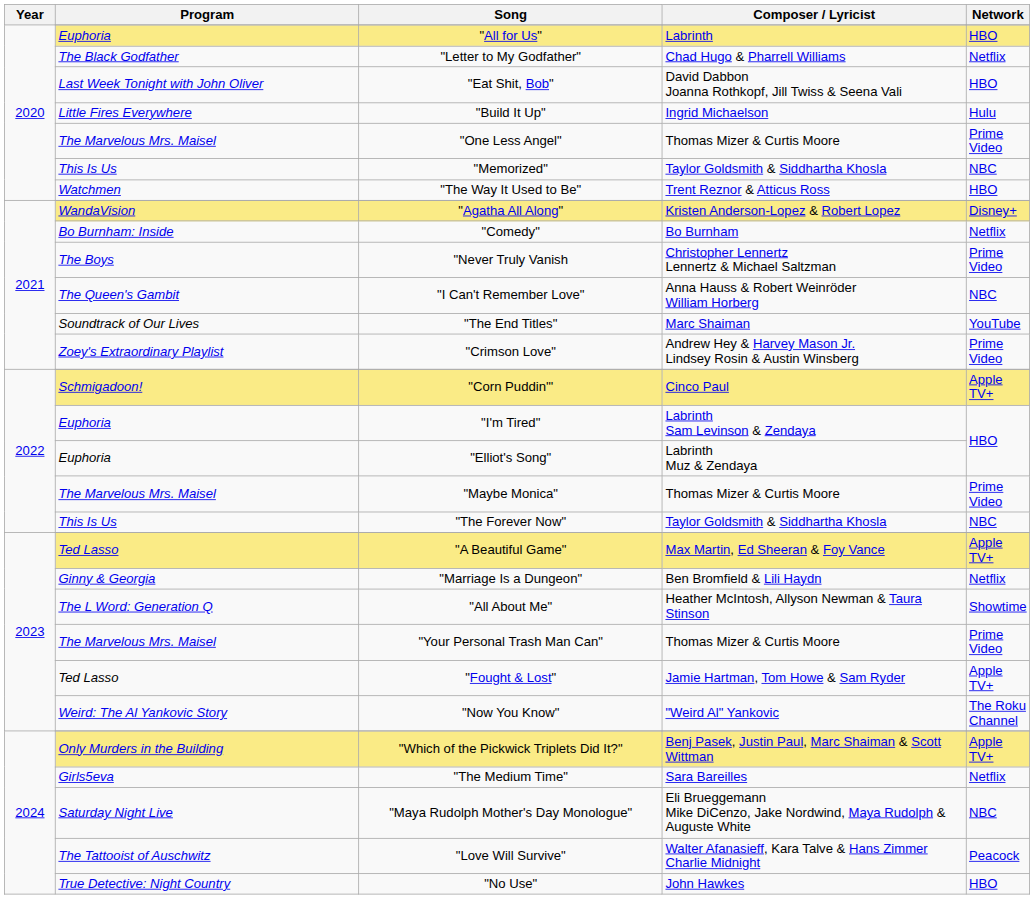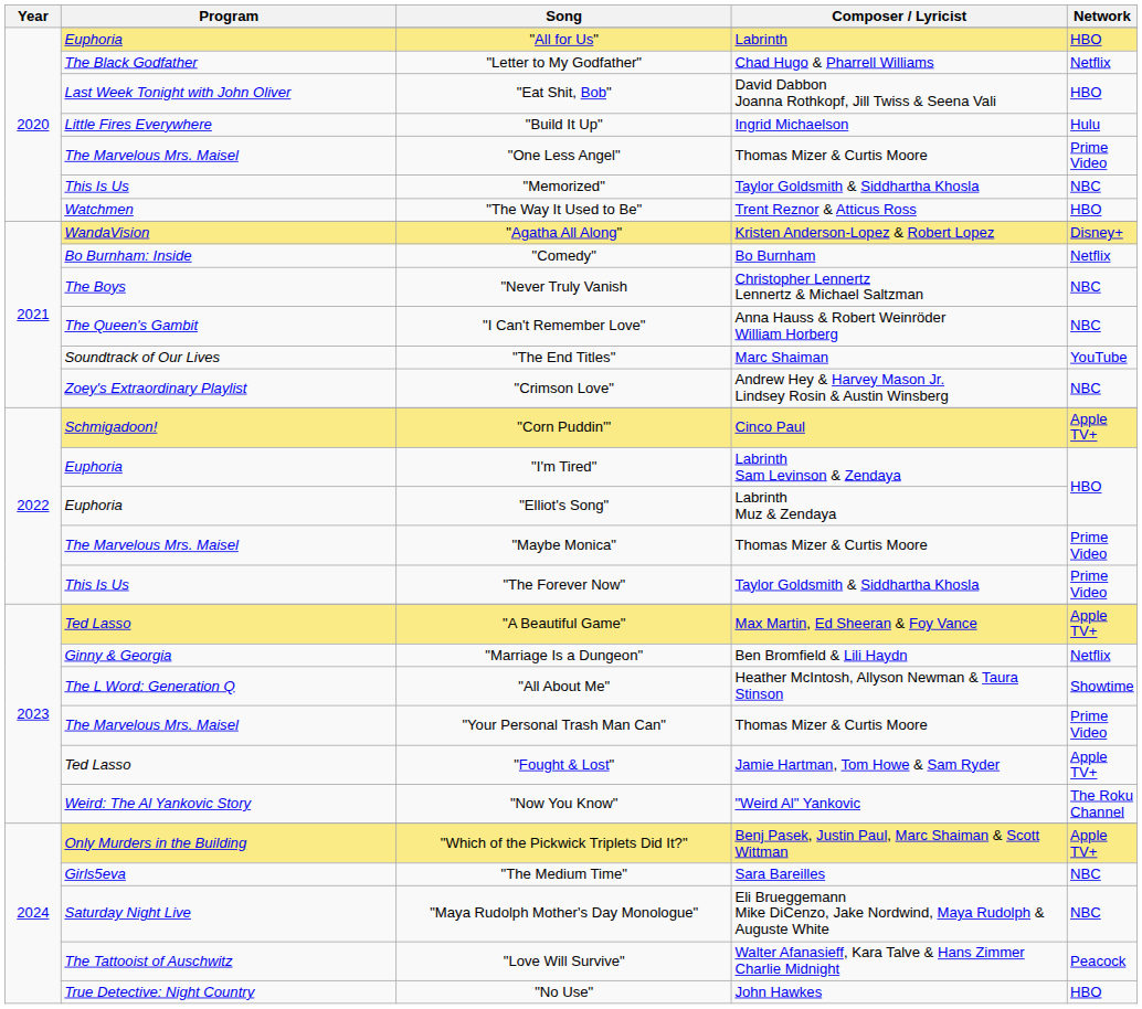 <table class="wikitable" style="width:99%;" cellpadding="5">
 <tr>
 <th width="5%">Year</th>
 <th width="30%">Program</th>
 <th width="30%">Song</th>
 <th width="30%">Composer / Lyricist</th>
 <th width="5%">Network</th>
 </tr>
 <tr>
 <td rowspan=8 align=center><a href='#'>2020</a><br></td>
 </tr>
 <tr style="background:#FAEB86;">
 <td><em><a href='#'>Euphoria</a></em><br></td>
 <td align=center>"<a href='#'>All for Us</a>"</td>
 <td><a href='#'>Labrinth</a> </td>
 <td><a href='#'>HBO</a></td>
 </tr>
 <tr>
 <td><em><a href='#'>The Black Godfather</a></em></td>
 <td align=center>"Letter to My Godfather"</td>
 <td><a href='#'>Chad Hugo</a> & <a href='#'>Pharrell Williams</a> </td>
 <td><a href='#'>Netflix</a></td>
 </tr>
 <tr>
 <td><em><a href='#'>Last Week Tonight with John Oliver</a></em> <br> </td>
 <td align=center>"Eat Shit, <a href='#'>Bob</a>"</td>
 <td>David Dabbon <br>Joanna Rothkopf, Jill Twiss & Seena Vali </td>
 <td><a href='#'>HBO</a></td>
 </tr>
 <tr>
 <td><em><a href='#'>Little Fires Everywhere</a></em> <br> </td>
 <td align=center>"Build It Up"</td>
 <td><a href='#'>Ingrid Michaelson</a> </td>
 <td><a href='#'>Hulu</a></td>
 </tr>
 <tr>
 <td><em><a href='#'>The Marvelous Mrs. Maisel</a></em> <br> </td>
 <td align=center>"One Less Angel"</td>
 <td>Thomas Mizer & Curtis Moore </td>
 <td><a href='#'>Prime Video</a></td>
 </tr>
 <tr>
 <td><em><a href='#'>This Is Us</a></em> <br> </td>
 <td align=center>"Memorized"</td>
 <td><a href='#'>Taylor Goldsmith</a> & <a href='#'>Siddhartha Khosla</a> </td>
 <td><a href='#'>NBC</a></td>
 </tr>
 <tr>
 <td><em><a href='#'>Watchmen</a></em> <br> </td>
 <td align=center>"The Way It Used to Be"</td>
 <td><a href='#'>Trent Reznor</a> & <a href='#'>Atticus Ross</a> </td>
 <td><a href='#'>HBO</a></td>
 </tr>
 <tr>
 <td rowspan=7 align=center><a href='#'>2021</a><br></td>
 </tr>
 <tr style="background:#FAEB86;">
 <td><em><a href='#'>WandaVision</a></em> <br> </td>
 <td align=center>"<a href='#'>Agatha All Along</a>"</td>
 <td><a href='#'>Kristen Anderson-Lopez</a> & <a href='#'>Robert Lopez</a> </td>
 <td><a href='#'>Disney+</a></td>
 </tr>
 <tr>
 <td><em><a href='#'>Bo Burnham: Inside</a></em></td>
 <td align=center>"Comedy"</td>
 <td><a href='#'>Bo Burnham</a> </td>
 <td><a href='#'>Netflix</a></td>
 </tr>
 <tr>
 <td><em><a href='#'>The Boys</a></em> <br> </td>
 <td align=center>"Never Truly Vanish</td>
 <td><a href='#'>Christopher Lennertz</a> <br>Lennertz & Michael Saltzman </td>
-<td><a href='#'>Prime Video</a></td>
+<td><a href='#'>NBC</a></td>
 </tr>
 <tr>
 <td><em><a href='#'>The Queen's Gambit</a></em> <br> </td>
 <td align=center>"I Can't Remember Love"</td>
 <td>Anna Hauss & Robert Weinröder <br><a href='#'>William Horberg</a> </td>
 <td><a href='#'>NBC</a></td>
 </tr>
 <tr>
 <td><em>Soundtrack of Our Lives</em></td>
 <td align=center>"The End Titles"</td>
 <td><a href='#'>Marc Shaiman</a> </td>
 <td><a href='#'>YouTube</a></td>
 </tr>
 <tr>
 <td><em><a href='#'>Zoey's Extraordinary Playlist</a></em> <br> </td>
 <td align=center>"Crimson Love"</td>
 <td>Andrew Hey & <a href='#'>Harvey Mason Jr.</a> <br>Lindsey Rosin & Austin Winsberg </td>
-<td><a href='#'>Prime Video</a></td>
+<td><a href='#'>NBC</a></td>
 </tr>
 <tr>
 <td rowspan=6 align=center><a href='#'>2022</a><br></td>
 </tr>
 <tr style="background:#FAEB86;">
 <td><em><a href='#'>Schmigadoon!</a></em> <br> </td>
 <td align=center>"Corn Puddin'"</td>
 <td><a href='#'>Cinco Paul</a> </td>
 <td><a href='#'>Apple TV+</a></td>
 </tr>
 <tr>
 <td><em><a href='#'>Euphoria</a></em><br></td>
 <td align=center>"I'm Tired"</td>
 <td><a href='#'>Labrinth</a> <br><a href='#'>Sam Levinson</a> & <a href='#'>Zendaya</a> </td>
 <td rowspan="2"><a href='#'>HBO</a></td>
 </tr>
 <tr>
 <td><em>Euphoria</em><br></td>
 <td align=center>"Elliot's Song"</td>
 <td>Labrinth <br>Muz & Zendaya </td>
 </tr>
 <tr>
 <td><em><a href='#'>The Marvelous Mrs. Maisel</a></em> <br> </td>
 <td align=center>"Maybe Monica"</td>
 <td>Thomas Mizer & Curtis Moore </td>
 <td><a href='#'>Prime Video</a></td>
 </tr>
 <tr>
 <td><em><a href='#'>This Is Us</a></em> <br> </td>
 <td align=center>"The Forever Now"</td>
 <td><a href='#'>Taylor Goldsmith</a> & <a href='#'>Siddhartha Khosla</a> </td>
-<td><a href='#'>NBC</a></td>
+<td><a href='#'>Prime Video</a></td>
 </tr>
 <tr>
 <td rowspan=7 align=center><a href='#'>2023</a><br></td>
 </tr>
 <tr style="background:#FAEB86;">
 <td><em><a href='#'>Ted Lasso</a></em> <br> </td>
 <td align=center>"A Beautiful Game"</td>
 <td><a href='#'>Max Martin</a>, <a href='#'>Ed Sheeran</a> & <a href='#'>Foy Vance</a> </td>
 <td><a href='#'>Apple TV+</a></td>
 </tr>
 <tr>
 <td><em><a href='#'>Ginny & Georgia</a></em> <br> </td>
 <td align=center>"Marriage Is a Dungeon"</td>
 <td>Ben Bromfield & <a href='#'>Lili Haydn</a> </td>
 <td><a href='#'>Netflix</a></td>
 </tr>
 <tr>
 <td><em><a href='#'>The L Word: Generation Q</a></em> <br> </td>
 <td align=center>"All About Me"</td>
 <td>Heather McIntosh, Allyson Newman & <a href='#'>Taura Stinson</a> </td>
 <td><a href='#'>Showtime</a></td>
 </tr>
 <tr>
 <td><em><a href='#'>The Marvelous Mrs. Maisel</a></em> <br> </td>
 <td align=center>"Your Personal Trash Man Can"</td>
 <td>Thomas Mizer & Curtis Moore </td>
 <td><a href='#'>Prime Video</a></td>
 </tr>
 <tr>
 <td><em>Ted Lasso</em> <br> </td>
 <td align=center>"<a href='#'>Fought & Lost</a>"</td>
 <td><a href='#'>Jamie Hartman</a>, <a href='#'>Tom Howe</a> & <a href='#'>Sam Ryder</a> </td>
 <td><a href='#'>Apple TV+</a></td>
 </tr>
 <tr>
 <td><em><a href='#'>Weird: The Al Yankovic Story</a></em></td>
 <td align=center>"Now You Know"</td>
 <td><a href='#'>"Weird Al" Yankovic</a> </td>
 <td><a href='#'>The Roku Channel</a></td>
 </tr>
 <tr>
 <td rowspan=6 align=center><a href='#'>2024</a><br></td>
 </tr>
 <tr style="background:#FAEB86;">
 <td><em><a href='#'>Only Murders in the Building</a></em> <br> </td>
 <td align=center>"Which of the Pickwick Triplets Did It?"</td>
 <td><a href='#'>Benj Pasek</a>, <a href='#'>Justin Paul</a>, <a href='#'>Marc Shaiman</a> & <a href='#'>Scott Wittman</a> </td>
 <td><a href='#'>Apple TV+</a></td>
 </tr>
 <tr>
 <td><em><a href='#'>Girls5eva</a></em> <br> </td>
 <td align=center>"The Medium Time"</td>
 <td><a href='#'>Sara Bareilles</a> </td>
-<td><a href='#'>Netflix</a></td>
+<td><a href='#'>NBC</a></td>
 </tr>
 <tr>
 <td><em><a href='#'>Saturday Night Live</a></em> <br> </td>
 <td align=center>"Maya Rudolph Mother's Day Monologue"</td>
 <td>Eli Brueggemann <br>Mike DiCenzo, Jake Nordwind, <a href='#'>Maya Rudolph</a> & Auguste White </td>
 <td><a href='#'>NBC</a></td>
 </tr>
 <tr>
 <td><em><a href='#'>The Tattooist of Auschwitz</a></em> <br> </td>
 <td align=center>"Love Will Survive"</td>
 <td><a href='#'>Walter Afanasieff</a>, Kara Talve & <a href='#'>Hans Zimmer</a> <br><a href='#'>Charlie Midnight</a> </td>
 <td><a href='#'>Peacock</a></td>
 </tr>
 <tr>
 <td><em><a href='#'>True Detective: Night Country</a></em> <br> </td>
 <td align=center>"No Use"</td>
 <td><a href='#'>John Hawkes</a> </td>
 <td><a href='#'>HBO</a></td>
 </tr>
 </table>
